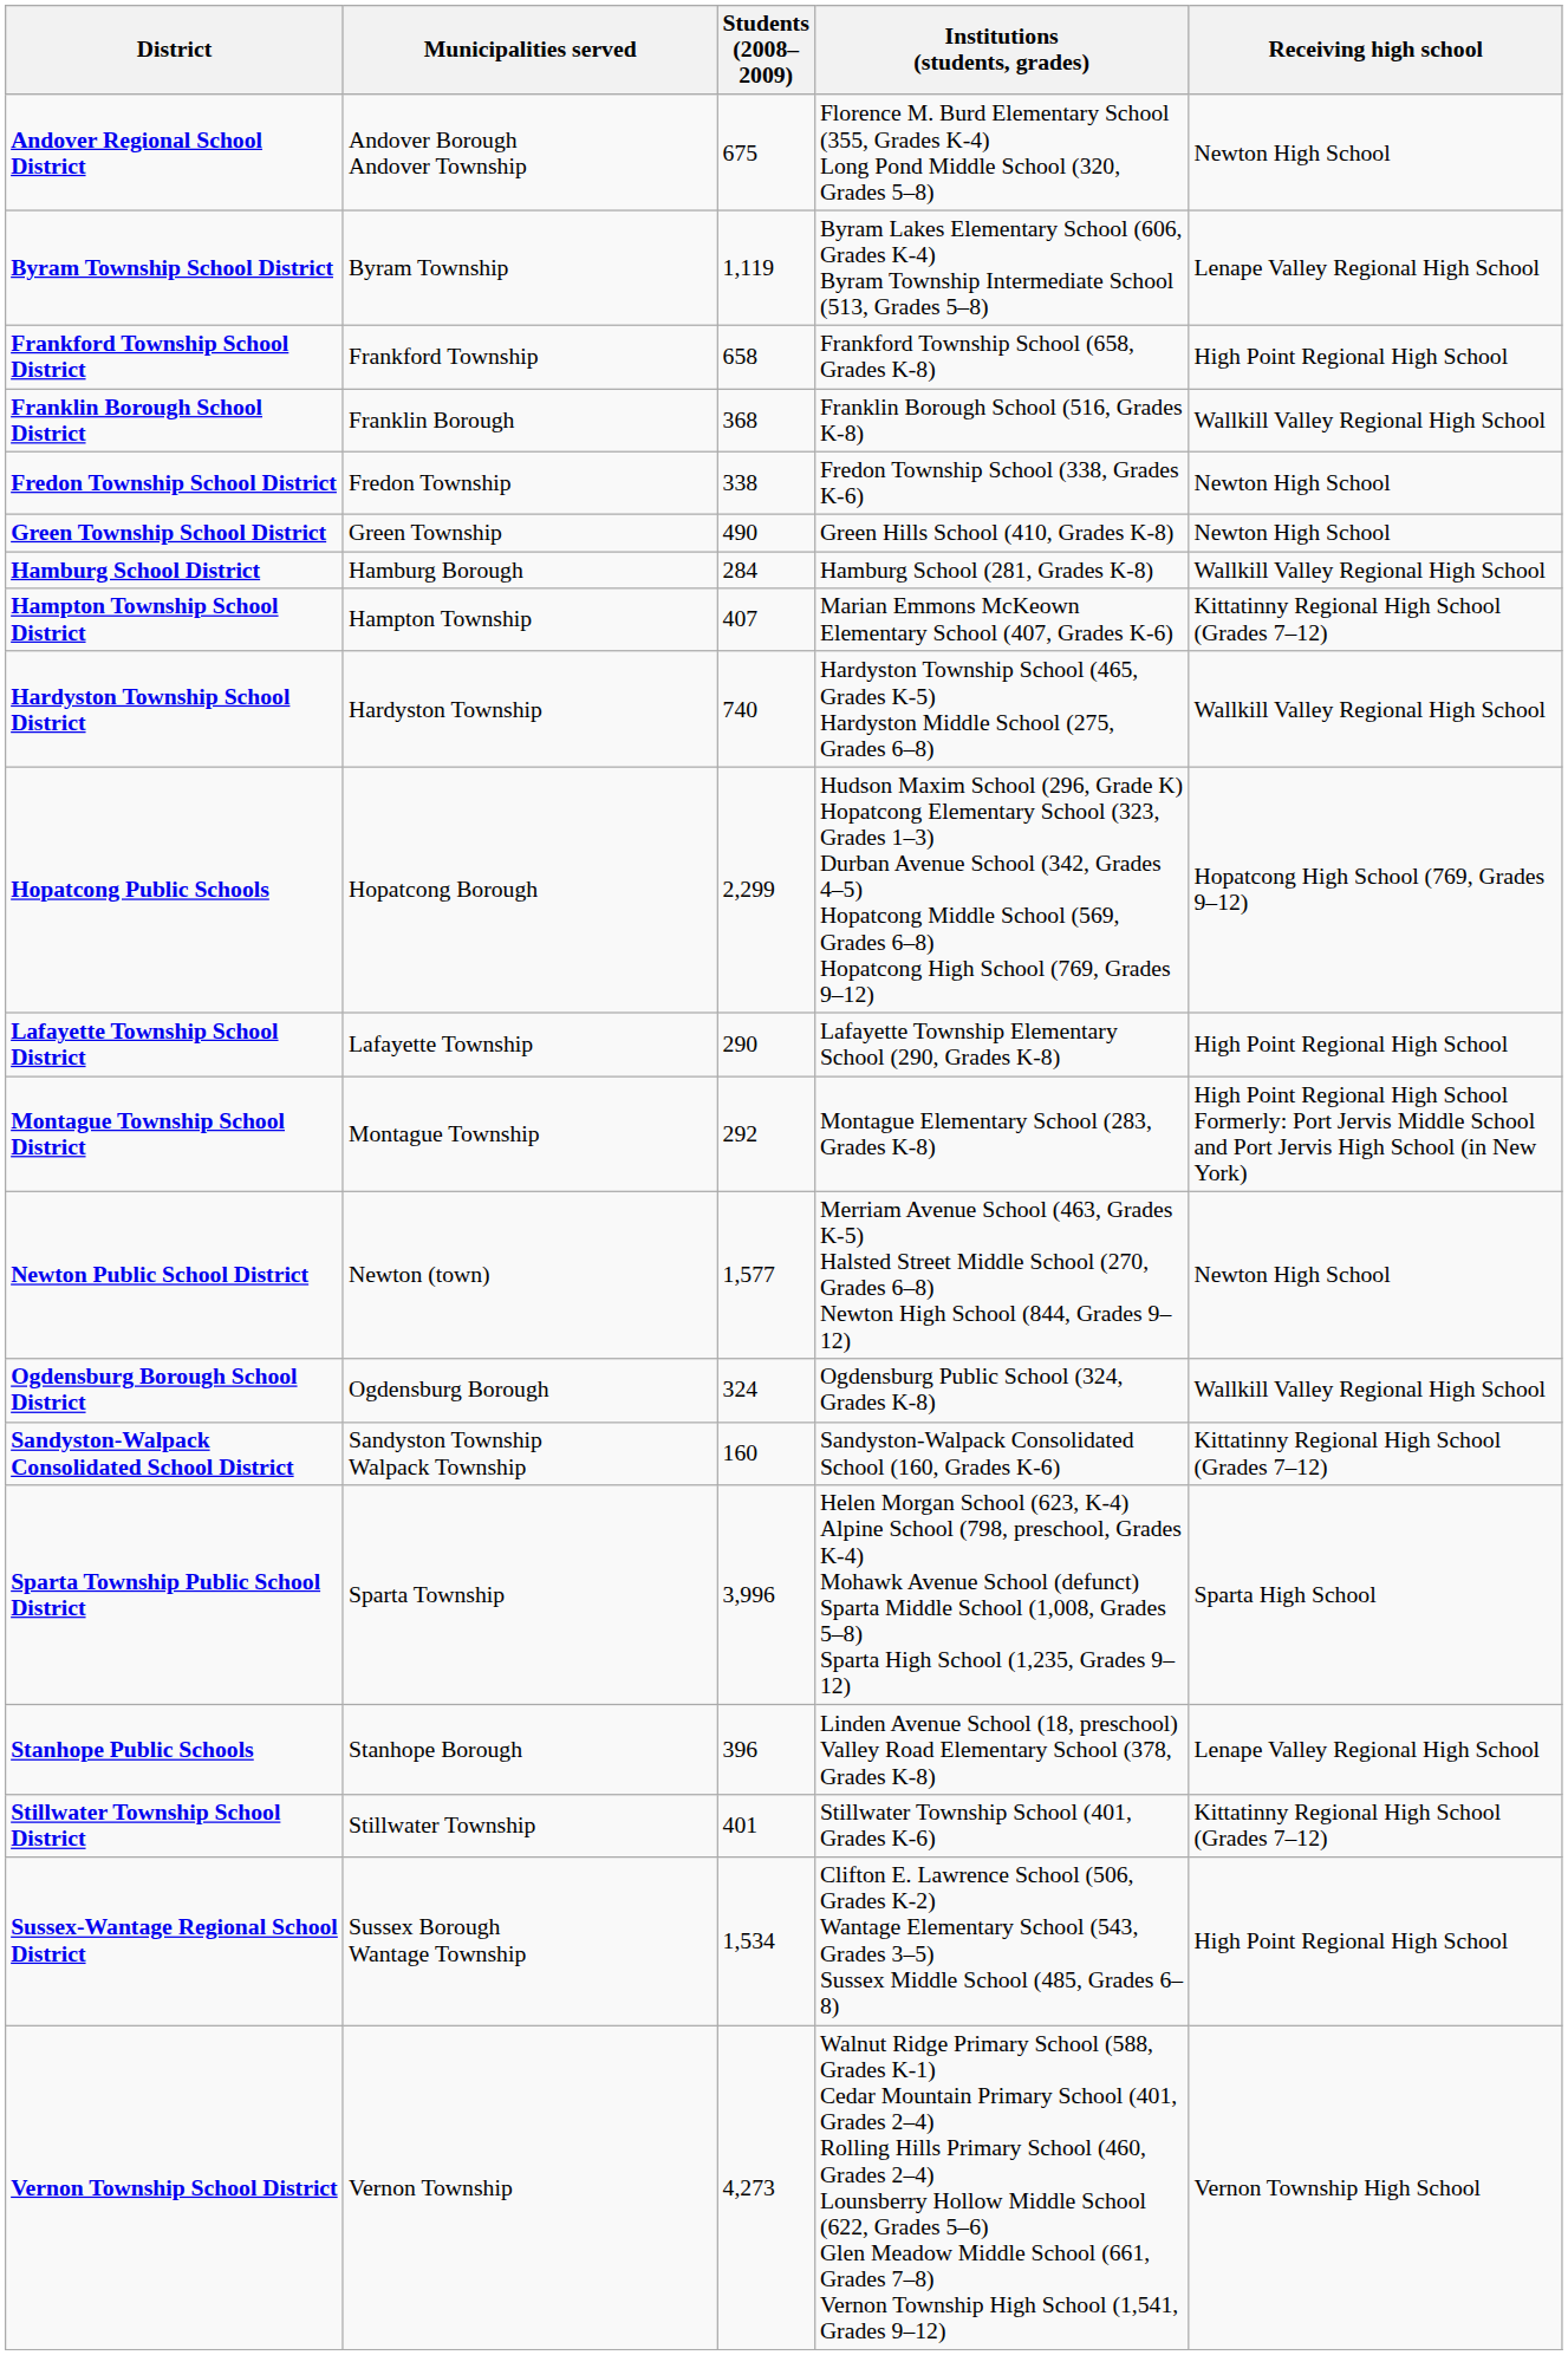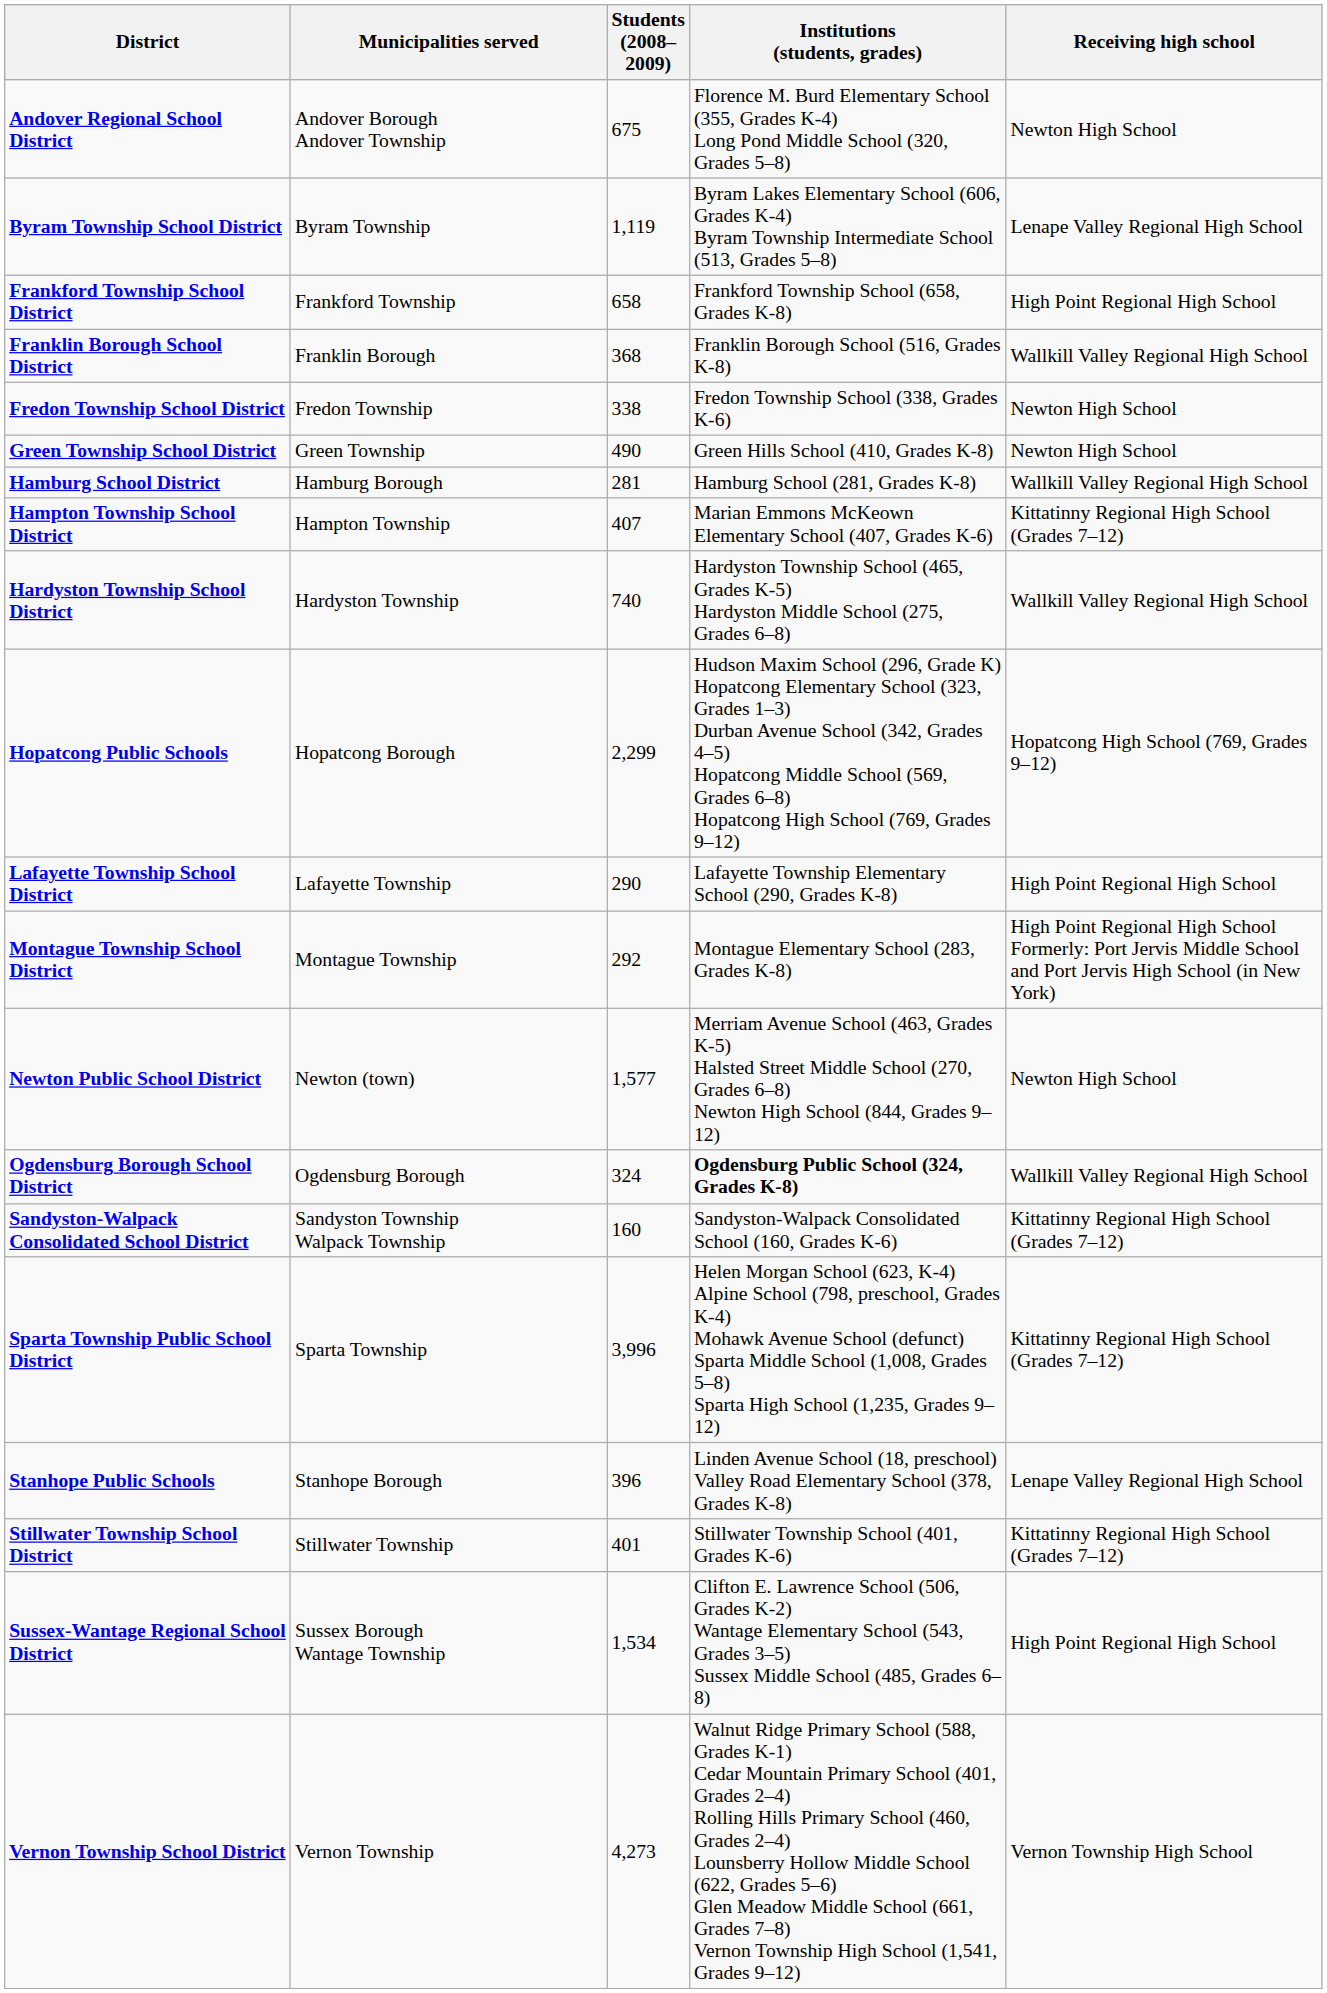 <table class="wikitable">
 <tr style="background:#ccc;">
 <th style="width:225px;">District</th>
 <th style="width:250px;">Municipalities served</th>
 <th style="width:50px;">Students<br>(2008–2009)</th>
 <th style="width:250px;">Institutions<br>(students, grades)</th>
 <th style="width:250px;">Receiving high school</th>
 </tr>
 <tr>
 <td><strong><a href='#'>Andover Regional School District</a></strong></td>
 <td>Andover Borough<br>Andover Township</td>
 <td>675</td>
 <td>Florence M. Burd Elementary School (355, Grades K-4)<br>Long Pond Middle School (320, Grades 5–8)</td>
 <td>Newton High School</td>
 </tr>
 <tr>
 <td><strong><a href='#'>Byram Township School District</a></strong></td>
 <td>Byram Township</td>
 <td>1,119</td>
 <td>Byram Lakes Elementary School (606, Grades K-4)<br>Byram Township Intermediate School (513, Grades 5–8)</td>
 <td>Lenape Valley Regional High School</td>
 </tr>
 <tr>
 <td><strong><a href='#'>Frankford Township School District</a></strong></td>
 <td>Frankford Township</td>
 <td>658</td>
 <td>Frankford Township School (658, Grades K-8)</td>
 <td>High Point Regional High School</td>
 </tr>
 <tr>
 <td><strong><a href='#'>Franklin Borough School District</a></strong></td>
 <td>Franklin Borough</td>
 <td>368</td>
 <td>Franklin Borough School (516, Grades K-8)</td>
 <td>Wallkill Valley Regional High School</td>
 </tr>
 <tr>
 <td><strong><a href='#'>Fredon Township School District</a></strong></td>
 <td>Fredon Township</td>
 <td>338</td>
 <td>Fredon Township School (338, Grades K-6)</td>
 <td>Newton High School</td>
 </tr>
 <tr>
 <td><strong><a href='#'>Green Township School District</a></strong></td>
 <td>Green Township</td>
 <td>490</td>
 <td>Green Hills School (410, Grades K-8)</td>
 <td>Newton High School</td>
 </tr>
 <tr>
 <td><strong><a href='#'>Hamburg School District</a></strong></td>
 <td>Hamburg Borough</td>
-<td>284</td>
+<td>281</td>
 <td>Hamburg School (281, Grades K-8)</td>
 <td>Wallkill Valley Regional High School</td>
 </tr>
 <tr>
 <td><strong><a href='#'>Hampton Township School District</a></strong></td>
 <td>Hampton Township</td>
 <td>407</td>
 <td>Marian Emmons McKeown Elementary School (407, Grades K-6)</td>
 <td>Kittatinny Regional High School<br>(Grades 7–12)</td>
 </tr>
 <tr>
 <td><strong><a href='#'>Hardyston Township School District</a></strong></td>
 <td>Hardyston Township</td>
 <td>740</td>
 <td>Hardyston Township School (465, Grades K-5)<br>Hardyston Middle School (275, Grades 6–8)</td>
 <td>Wallkill Valley Regional High School</td>
 </tr>
 <tr>
 <td><strong><a href='#'>Hopatcong Public Schools</a></strong></td>
 <td>Hopatcong Borough</td>
 <td>2,299</td>
 <td>Hudson Maxim School (296, Grade K) <br>Hopatcong Elementary School (323, Grades 1–3)<br>Durban Avenue School (342, Grades 4–5)<br>Hopatcong Middle School (569, Grades 6–8)<br>Hopatcong High School (769, Grades 9–12)<br></td>
 <td>Hopatcong High School (769, Grades 9–12)</td>
 </tr>
 <tr>
 <td><strong><a href='#'>Lafayette Township School District</a></strong></td>
 <td>Lafayette Township</td>
 <td>290</td>
 <td>Lafayette Township Elementary School (290, Grades K-8)</td>
 <td>High Point Regional High School</td>
 </tr>
 <tr>
 <td><strong><a href='#'>Montague Township School District</a></strong></td>
 <td>Montague Township</td>
 <td>292</td>
 <td>Montague Elementary School (283, Grades K-8)</td>
 <td>High Point Regional High School<br>Formerly: Port Jervis Middle School<br>and Port Jervis High School (in New York)</td>
 </tr>
 <tr>
 <td><strong><a href='#'>Newton Public School District</a></strong></td>
 <td>Newton (town)</td>
 <td>1,577</td>
 <td>Merriam Avenue School (463, Grades K-5)<br>Halsted Street Middle School (270, Grades 6–8)<br>Newton High School (844, Grades 9–12)</td>
 <td>Newton High School</td>
 </tr>
 <tr>
 <td><strong><a href='#'>Ogdensburg Borough School District</a></strong></td>
 <td>Ogdensburg Borough</td>
 <td>324</td>
-<td>Ogdensburg Public School (324, Grades K-8)</td>
+<td><strong>Ogdensburg Public School (324, Grades K-8)</strong></td>
 <td>Wallkill Valley Regional High School</td>
 </tr>
 <tr>
 <td><strong><a href='#'>Sandyston-Walpack Consolidated School District</a></strong></td>
 <td>Sandyston Township<br>Walpack Township</td>
 <td>160</td>
 <td>Sandyston-Walpack Consolidated School (160, Grades K-6)</td>
 <td>Kittatinny Regional High School<br>(Grades 7–12)</td>
 </tr>
 <tr>
 <td><strong><a href='#'>Sparta Township Public School District</a></strong></td>
 <td>Sparta Township</td>
 <td>3,996</td>
 <td>Helen Morgan School (623, K-4)<br>Alpine School (798, preschool, Grades K-4)<br>Mohawk Avenue School (defunct)<br>Sparta Middle School (1,008, Grades 5–8)<br>Sparta High School (1,235, Grades 9–12)</td>
-<td>Sparta High School</td>
+<td>Kittatinny Regional High School<br>(Grades 7–12)</td>
 </tr>
 <tr>
 <td><strong><a href='#'>Stanhope Public Schools</a></strong></td>
 <td>Stanhope Borough</td>
 <td>396</td>
 <td>Linden Avenue School (18, preschool)<br>Valley Road Elementary School (378, Grades K-8)</td>
 <td>Lenape Valley Regional High School</td>
 </tr>
 <tr>
 <td><strong><a href='#'>Stillwater Township School District</a></strong></td>
 <td>Stillwater Township</td>
 <td>401</td>
 <td>Stillwater Township School (401, Grades K-6)</td>
 <td>Kittatinny Regional High School<br>(Grades 7–12)</td>
 </tr>
 <tr>
 <td><strong><a href='#'>Sussex-Wantage Regional School District</a></strong></td>
 <td>Sussex Borough<br>Wantage Township</td>
 <td>1,534</td>
 <td>Clifton E. Lawrence School (506, Grades K-2)<br>Wantage Elementary School (543, Grades 3–5)<br>Sussex Middle School (485, Grades 6–8)</td>
 <td>High Point Regional High School</td>
 </tr>
 <tr>
 <td><strong><a href='#'>Vernon Township School District</a></strong></td>
 <td>Vernon Township</td>
 <td>4,273</td>
 <td>Walnut Ridge Primary School (588, Grades K-1)<br>Cedar Mountain Primary School (401, Grades 2–4)<br>Rolling Hills Primary School (460, Grades 2–4)<br>Lounsberry Hollow Middle School (622, Grades 5–6)<br>Glen Meadow Middle School (661, Grades 7–8)<br>Vernon Township High School (1,541, Grades 9–12)</td>
 <td>Vernon Township High School</td>
 </tr>
 <tr>
 </tr>
 </table>
